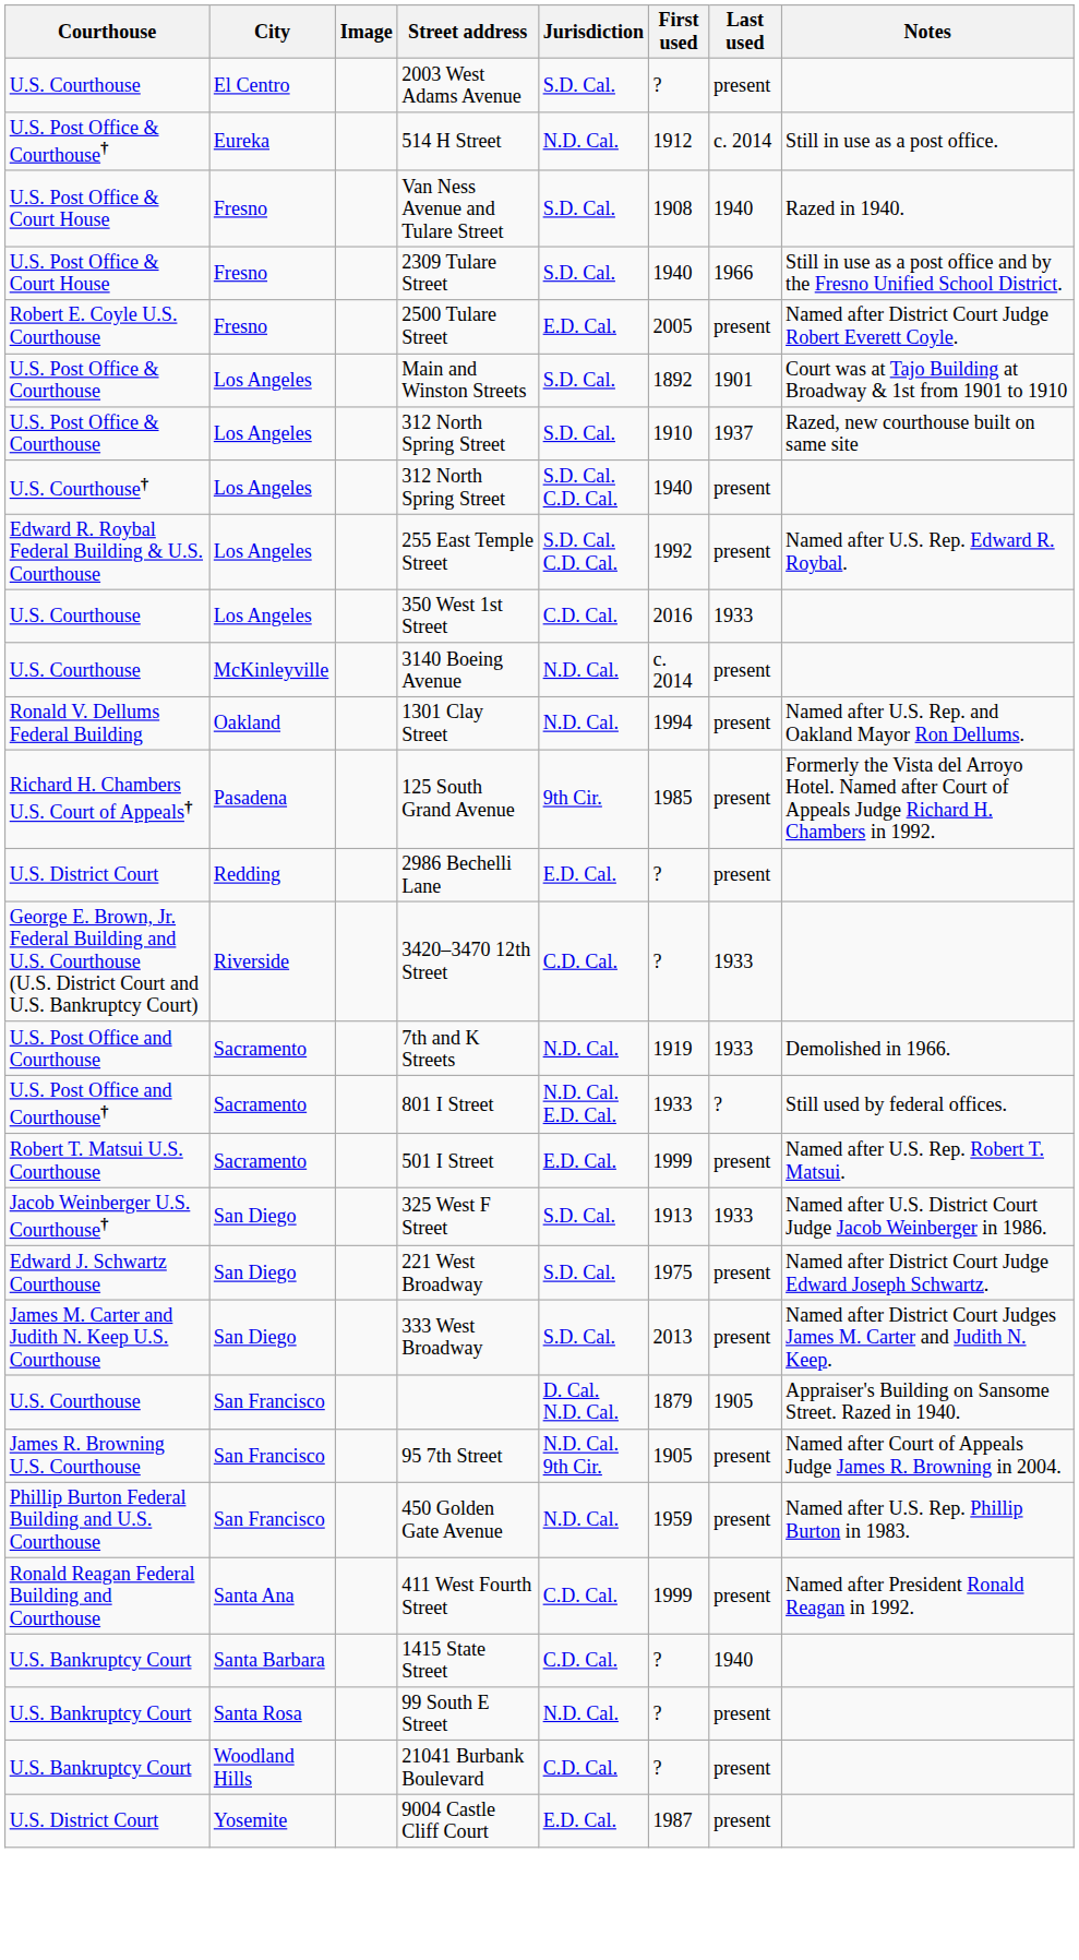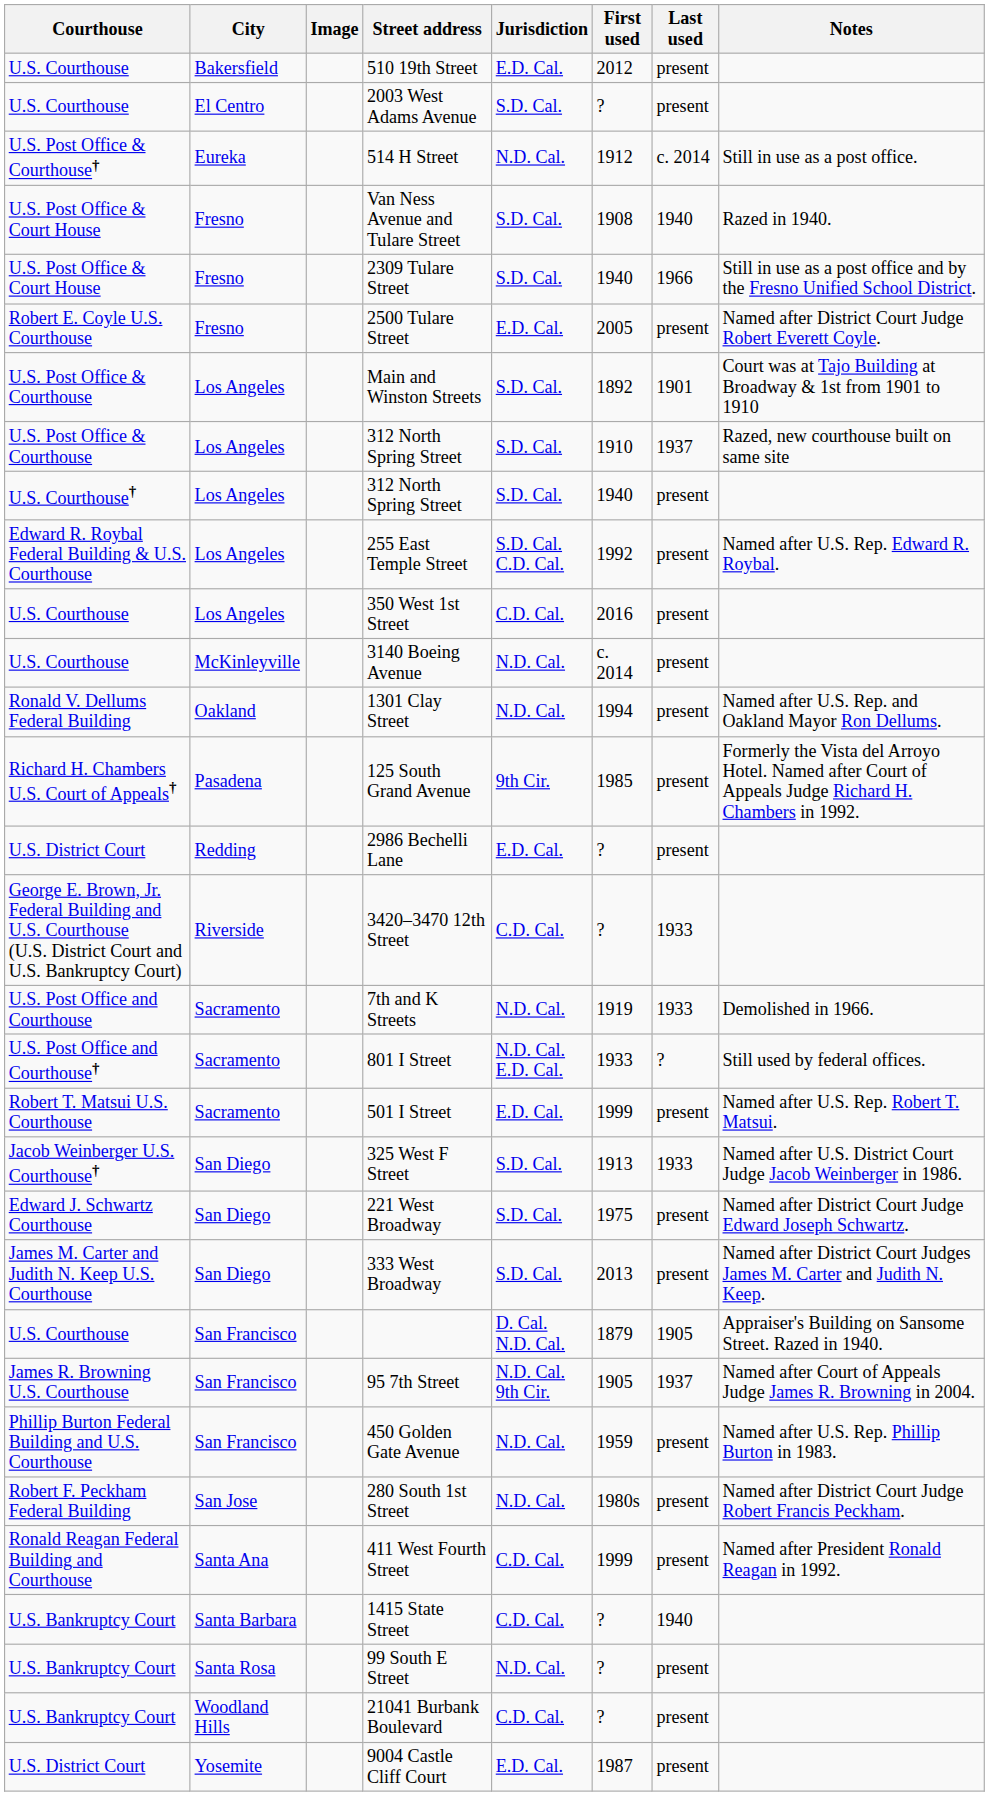 <table class="wikitable sortable sticky-header sort-under">
 <tr>
 <th>Courthouse</th>
 <th>City</th>
 <th class="unsortable">Image</th>
 <th>Street address</th>
 <th>Jurisdiction</th>
 <th>First used</th>
 <th>Last used</th>
 <th class="unsortable">Notes</th>
+</tr>
+<tr>
+<td><a href='#'>U.S. Courthouse</a></td>
+<td><a href='#'>Bakersfield</a></td>
+<td></td>
+<td>510 19th Street</td>
+<td><a href='#'>E.D. Cal.</a></td>
+<td>2012</td>
+<td>present</td>
+<td></td>
 </tr>
 <tr>
 <td><a href='#'>U.S. Courthouse</a></td>
 <td><a href='#'>El Centro</a></td>
 <td></td>
 <td>2003 West Adams Avenue</td>
 <td><a href='#'>S.D. Cal.</a></td>
 <td>?</td>
 <td>present</td>
 <td></td>
 </tr>
 <tr>
 <td><a href='#'>U.S. Post Office & Courthouse</a><strong><sup>†</sup></strong></td>
 <td><a href='#'>Eureka</a></td>
 <td></td>
 <td>514 H Street</td>
 <td><a href='#'>N.D. Cal.</a></td>
 <td>1912</td>
 <td>c. 2014</td>
 <td>Still in use as a post office.</td>
 </tr>
 <tr>
 <td><a href='#'>U.S. Post Office & Court House</a></td>
 <td><a href='#'>Fresno</a></td>
 <td></td>
 <td>Van Ness Avenue and Tulare Street</td>
 <td><a href='#'>S.D. Cal.</a></td>
 <td>1908</td>
 <td>1940</td>
 <td>Razed in 1940.</td>
 </tr>
 <tr>
 <td><a href='#'>U.S. Post Office & Court House</a></td>
 <td><a href='#'>Fresno</a></td>
 <td></td>
 <td>2309 Tulare Street</td>
 <td><a href='#'>S.D. Cal.</a></td>
 <td>1940</td>
 <td>1966</td>
 <td>Still in use as a post office and by the <a href='#'>Fresno Unified School District</a>.</td>
 </tr>
 <tr>
 <td><a href='#'>Robert E. Coyle U.S. Courthouse</a></td>
 <td><a href='#'>Fresno</a></td>
 <td></td>
 <td>2500 Tulare Street</td>
 <td><a href='#'>E.D. Cal.</a></td>
 <td>2005</td>
 <td>present</td>
 <td>Named after District Court Judge <a href='#'>Robert Everett Coyle</a>.</td>
 </tr>
 <tr>
 <td><a href='#'>U.S. Post Office & Courthouse</a></td>
 <td><a href='#'>Los Angeles</a></td>
 <td></td>
 <td>Main and Winston Streets</td>
 <td><a href='#'>S.D. Cal.</a></td>
 <td>1892</td>
 <td>1901</td>
 <td>Court was at <a href='#'>Tajo Building</a> at Broadway & 1st from 1901 to 1910</td>
 </tr>
 <tr>
 <td><a href='#'>U.S. Post Office & Courthouse</a></td>
 <td><a href='#'>Los Angeles</a></td>
 <td></td>
 <td>312 North Spring Street</td>
 <td><a href='#'>S.D. Cal.</a></td>
 <td>1910</td>
 <td>1937</td>
 <td>Razed, new courthouse built on same site</td>
 </tr>
 <tr>
 <td><a href='#'>U.S. Courthouse</a><strong><sup>†</sup></strong></td>
 <td><a href='#'>Los Angeles</a></td>
 <td></td>
 <td>312 North Spring Street</td>
-<td><a href='#'>S.D. Cal.</a><br><a href='#'>C.D. Cal.</a></td>
+<td><a href='#'>S.D. Cal.</a></td>
 <td>1940</td>
 <td>present</td>
 <td></td>
 </tr>
 <tr>
 <td><a href='#'>Edward R. Roybal Federal Building & U.S. Courthouse</a></td>
 <td><a href='#'>Los Angeles</a></td>
 <td></td>
 <td>255 East Temple Street</td>
 <td><a href='#'>S.D. Cal.</a><br><a href='#'>C.D. Cal.</a></td>
 <td>1992</td>
 <td>present</td>
 <td>Named after U.S. Rep. <a href='#'>Edward R. Roybal</a>.</td>
 </tr>
 <tr>
 <td><a href='#'>U.S. Courthouse</a></td>
 <td><a href='#'>Los Angeles</a></td>
 <td></td>
 <td>350 West 1st Street</td>
 <td><a href='#'>C.D. Cal.</a></td>
 <td>2016</td>
-<td>1933</td>
+<td>present</td>
 <td></td>
 </tr>
 <tr>
 <td><a href='#'>U.S. Courthouse</a></td>
 <td><a href='#'>McKinleyville</a></td>
 <td></td>
 <td>3140 Boeing Avenue</td>
 <td><a href='#'>N.D. Cal.</a></td>
 <td>c. 2014</td>
 <td>present</td>
 <td></td>
 </tr>
 <tr>
 <td><a href='#'>Ronald V. Dellums Federal Building</a></td>
 <td><a href='#'>Oakland</a></td>
 <td></td>
 <td>1301 Clay Street</td>
 <td><a href='#'>N.D. Cal.</a></td>
 <td>1994</td>
 <td>present</td>
 <td>Named after U.S. Rep. and Oakland Mayor <a href='#'>Ron Dellums</a>.</td>
 </tr>
 <tr>
 <td><a href='#'>Richard H. Chambers U.S. Court of Appeals</a><strong><sup>†</sup></strong></td>
 <td><a href='#'>Pasadena</a></td>
 <td></td>
 <td>125 South Grand Avenue</td>
 <td><a href='#'>9th Cir.</a></td>
 <td>1985</td>
 <td>present</td>
 <td>Formerly the Vista del Arroyo Hotel. Named after Court of Appeals Judge <a href='#'>Richard H. Chambers</a> in 1992.</td>
 </tr>
 <tr>
 <td><a href='#'>U.S. District Court</a></td>
 <td><a href='#'>Redding</a></td>
 <td></td>
 <td>2986 Bechelli Lane</td>
 <td><a href='#'>E.D. Cal.</a></td>
 <td>?</td>
 <td>present</td>
 <td></td>
 </tr>
 <tr>
 <td><a href='#'>George E. Brown, Jr. Federal Building and U.S. Courthouse</a><br>(U.S. District Court and U.S. Bankruptcy Court)</td>
 <td><a href='#'>Riverside</a></td>
 <td></td>
 <td>3420–3470 12th Street</td>
 <td><a href='#'>C.D. Cal.</a></td>
 <td>?</td>
 <td>1933</td>
 <td></td>
 </tr>
 <tr>
 <td><a href='#'>U.S. Post Office and Courthouse</a></td>
 <td><a href='#'>Sacramento</a></td>
 <td></td>
 <td>7th and K Streets</td>
 <td><a href='#'>N.D. Cal.</a></td>
 <td>1919</td>
 <td>1933</td>
 <td>Demolished in 1966.</td>
 </tr>
 <tr>
 <td><a href='#'>U.S. Post Office and Courthouse</a><strong><sup>†</sup></strong></td>
 <td><a href='#'>Sacramento</a></td>
 <td></td>
 <td>801 I Street</td>
 <td><a href='#'>N.D. Cal.</a><br><a href='#'>E.D. Cal.</a></td>
 <td>1933</td>
 <td>?</td>
 <td>Still used by federal offices.</td>
 </tr>
 <tr>
 <td><a href='#'>Robert T. Matsui U.S. Courthouse</a></td>
 <td><a href='#'>Sacramento</a></td>
 <td></td>
 <td>501 I Street</td>
 <td><a href='#'>E.D. Cal.</a></td>
 <td>1999</td>
 <td>present</td>
 <td>Named after U.S. Rep. <a href='#'>Robert T. Matsui</a>.</td>
 </tr>
 <tr>
 <td><a href='#'>Jacob Weinberger U.S. Courthouse</a><strong><sup>†</sup></strong></td>
 <td><a href='#'>San Diego</a></td>
 <td></td>
 <td>325 West F Street</td>
 <td><a href='#'>S.D. Cal.</a></td>
 <td>1913</td>
 <td>1933</td>
 <td>Named after U.S. District Court Judge <a href='#'>Jacob Weinberger</a> in 1986.</td>
 </tr>
 <tr>
 <td><a href='#'>Edward J. Schwartz Courthouse</a></td>
 <td><a href='#'>San Diego</a></td>
 <td></td>
 <td>221 West Broadway</td>
 <td><a href='#'>S.D. Cal.</a></td>
 <td>1975</td>
 <td>present</td>
 <td>Named after District Court Judge <a href='#'>Edward Joseph Schwartz</a>.</td>
 </tr>
 <tr>
 <td><a href='#'>James M. Carter and Judith N. Keep U.S. Courthouse</a></td>
 <td><a href='#'>San Diego</a></td>
 <td></td>
 <td>333 West Broadway</td>
 <td><a href='#'>S.D. Cal.</a></td>
 <td>2013</td>
 <td>present</td>
 <td>Named after District Court Judges <a href='#'>James M. Carter</a> and <a href='#'>Judith N. Keep</a>.</td>
 </tr>
 <tr>
 <td><a href='#'>U.S. Courthouse</a></td>
 <td><a href='#'>San Francisco</a></td>
 <td></td>
 <td></td>
 <td><a href='#'>D. Cal.</a><br><a href='#'>N.D. Cal.</a><br></td>
 <td>1879</td>
 <td>1905</td>
 <td>Appraiser's Building on Sansome Street. Razed in 1940.</td>
 </tr>
 <tr>
 <td><a href='#'>James R. Browning U.S. Courthouse</a></td>
 <td><a href='#'>San Francisco</a></td>
 <td></td>
 <td>95 7th Street</td>
 <td><a href='#'>N.D. Cal.</a><br><a href='#'>9th Cir.</a></td>
 <td>1905</td>
-<td>present</td>
+<td>1937</td>
 <td>Named after Court of Appeals Judge <a href='#'>James R. Browning</a> in 2004.</td>
 </tr>
 <tr>
 <td><a href='#'>Phillip Burton Federal Building and U.S. Courthouse</a></td>
 <td><a href='#'>San Francisco</a></td>
 <td></td>
 <td>450 Golden Gate Avenue</td>
 <td><a href='#'>N.D. Cal.</a></td>
 <td>1959</td>
 <td>present</td>
 <td>Named after U.S. Rep. <a href='#'>Phillip Burton</a> in 1983.</td>
+</tr>
+<tr>
+<td><a href='#'>Robert F. Peckham Federal Building</a></td>
+<td><a href='#'>San Jose</a></td>
+<td></td>
+<td>280 South 1st Street</td>
+<td><a href='#'>N.D. Cal.</a></td>
+<td>1980s</td>
+<td>present</td>
+<td>Named after District Court Judge <a href='#'>Robert Francis Peckham</a>.</td>
 </tr>
 <tr>
 <td><a href='#'>Ronald Reagan Federal Building and Courthouse</a></td>
 <td><a href='#'>Santa Ana</a></td>
 <td></td>
 <td>411 West Fourth Street</td>
 <td><a href='#'>C.D. Cal.</a></td>
 <td>1999</td>
 <td>present</td>
 <td>Named after President <a href='#'>Ronald Reagan</a> in 1992.</td>
 </tr>
 <tr>
 <td><a href='#'>U.S. Bankruptcy Court</a></td>
 <td><a href='#'>Santa Barbara</a></td>
 <td></td>
 <td>1415 State Street</td>
 <td><a href='#'>C.D. Cal.</a></td>
 <td>?</td>
 <td>1940</td>
 <td></td>
 </tr>
 <tr>
 <td><a href='#'>U.S. Bankruptcy Court</a></td>
 <td><a href='#'>Santa Rosa</a></td>
 <td></td>
 <td>99 South E Street</td>
 <td><a href='#'>N.D. Cal.</a></td>
 <td>?</td>
 <td>present</td>
 <td></td>
 </tr>
 <tr>
 <td><a href='#'>U.S. Bankruptcy Court</a></td>
 <td><a href='#'>Woodland Hills</a></td>
 <td></td>
 <td>21041 Burbank Boulevard</td>
 <td><a href='#'>C.D. Cal.</a></td>
 <td>?</td>
 <td>present</td>
 <td></td>
 </tr>
 <tr>
 <td><a href='#'>U.S. District Court</a></td>
 <td><a href='#'>Yosemite</a></td>
 <td></td>
 <td>9004 Castle Cliff Court</td>
 <td><a href='#'>E.D. Cal.</a></td>
 <td>1987</td>
 <td>present</td>
 <td></td>
 </tr>
 </table>
